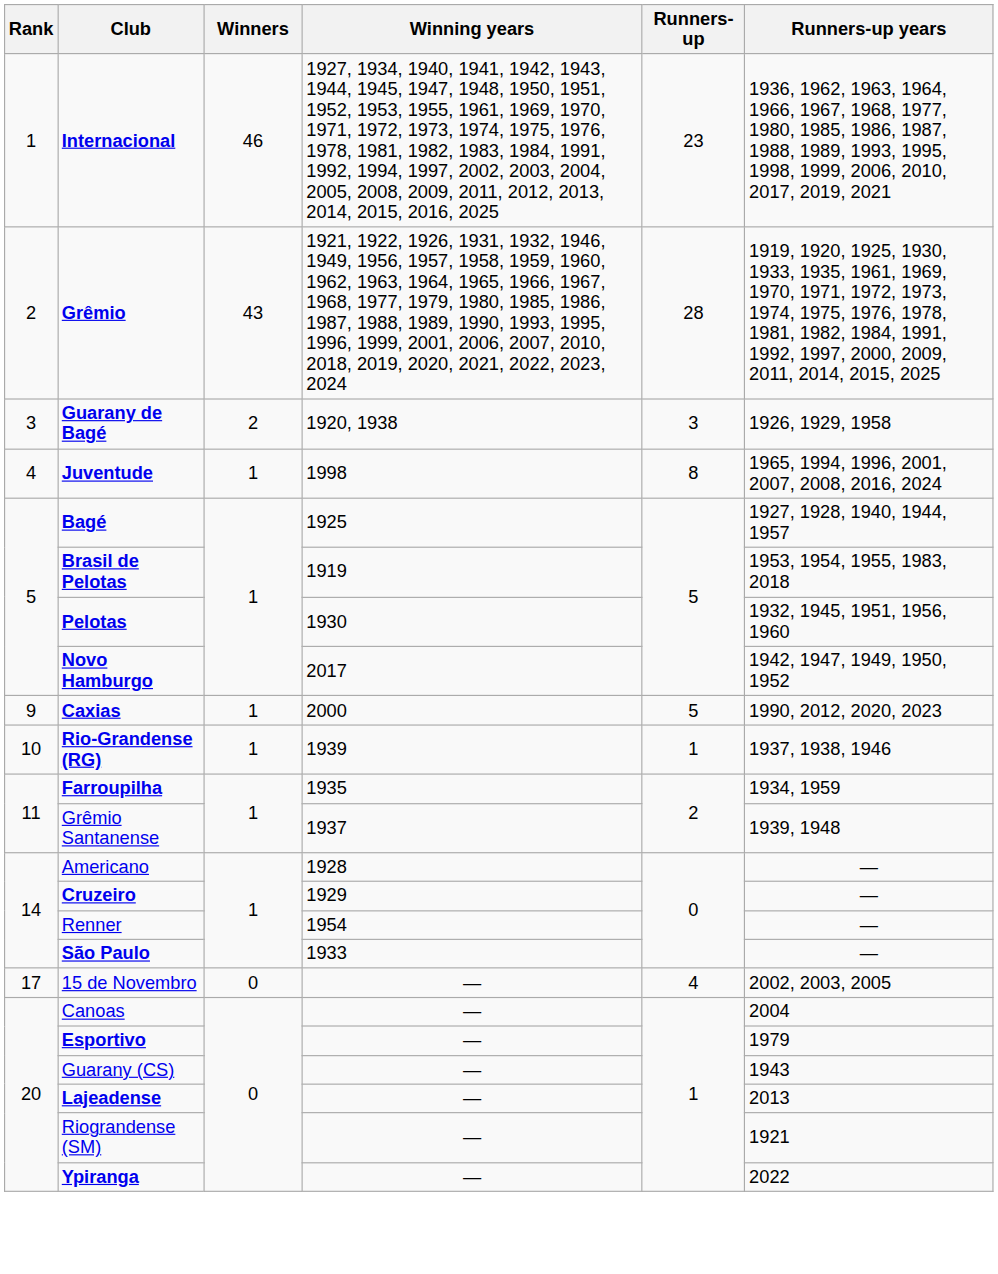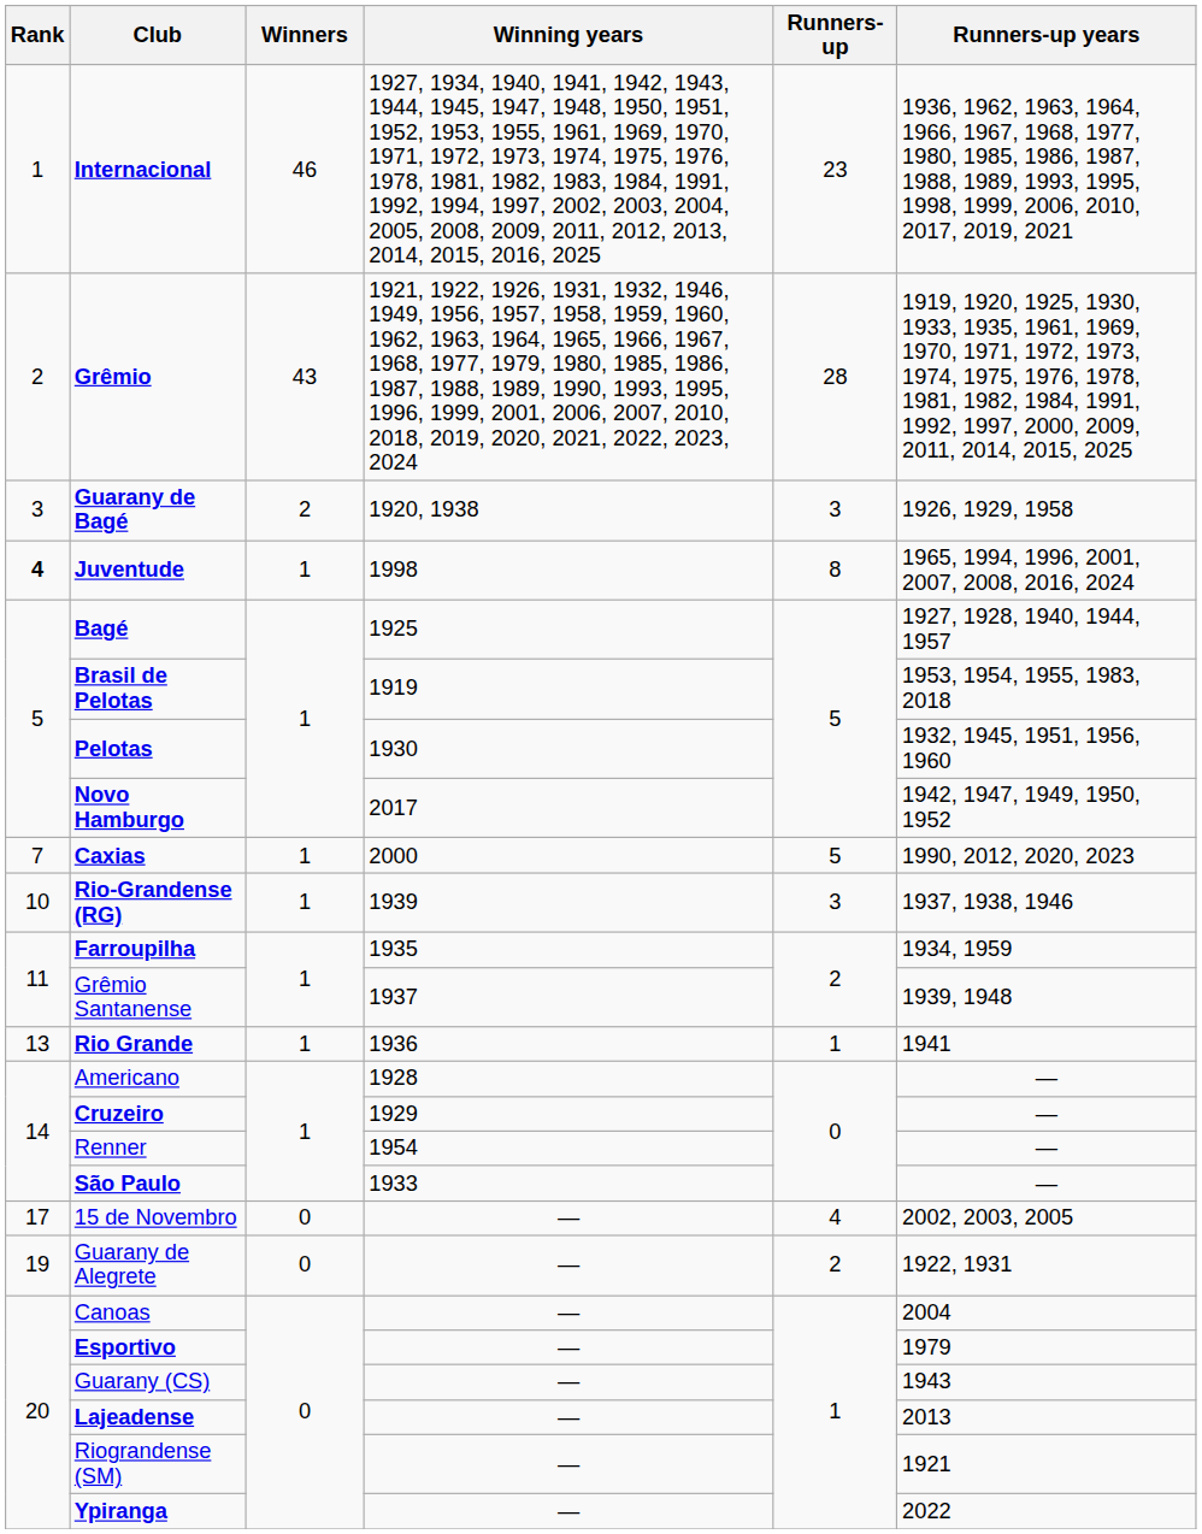 <table class="wikitable sortable">
 <tr>
 <th>Rank</th>
 <th style="width:150px">Club</th>
 <th style="width:100px">Winners</th>
 <th style="width:600px">Winning years</th>
 <th style="width:100px">Runners-up</th>
 <th style="width:400px">Runners-up years</th>
 </tr>
 <tr>
 <td align=center>1</td>
 <td><strong><a href='#'>Internacional</a></strong></td>
 <td align=center>46</td>
 <td>1927, 1934, 1940, 1941, 1942, 1943, 1944, 1945, 1947, 1948, 1950, 1951, 1952, 1953, 1955, 1961, 1969, 1970, 1971, 1972, 1973, 1974, 1975, 1976, 1978, 1981, 1982, 1983, 1984, 1991, 1992, 1994, 1997, 2002, 2003, 2004, 2005, 2008, 2009, 2011, 2012, 2013, 2014, 2015, 2016, 2025</td>
 <td align=center>23</td>
 <td>1936, 1962, 1963, 1964, 1966, 1967, 1968, 1977, 1980, 1985, 1986, 1987, 1988, 1989, 1993, 1995, 1998, 1999, 2006, 2010, 2017, 2019, 2021</td>
 </tr>
 <tr>
 <td align=center>2</td>
 <td><strong><a href='#'>Grêmio</a></strong></td>
 <td align=center>43</td>
 <td>1921, 1922, 1926, 1931, 1932, 1946, 1949, 1956, 1957, 1958, 1959, 1960, 1962, 1963, 1964, 1965, 1966, 1967, 1968, 1977, 1979, 1980, 1985, 1986, 1987, 1988, 1989, 1990, 1993, 1995, 1996, 1999, 2001, 2006, 2007, 2010, 2018, 2019, 2020, 2021, 2022, 2023, 2024</td>
 <td align=center>28</td>
 <td>1919, 1920, 1925, 1930, 1933, 1935, 1961, 1969, 1970, 1971, 1972, 1973, 1974, 1975, 1976, 1978, 1981, 1982, 1984, 1991, 1992, 1997, 2000, 2009, 2011, 2014, 2015, 2025</td>
 </tr>
 <tr>
 <td align=center>3</td>
 <td><strong><a href='#'>Guarany de Bagé</a></strong></td>
 <td align=center>2</td>
 <td>1920, 1938</td>
 <td align=center>3</td>
 <td>1926, 1929, 1958</td>
 </tr>
 <tr>
-<td align=center>4</td>
+<td align=center><strong>4</strong></td>
 <td><strong><a href='#'>Juventude</a></strong></td>
 <td align=center>1</td>
 <td>1998</td>
 <td align=center>8</td>
 <td>1965, 1994, 1996, 2001, 2007, 2008, 2016, 2024</td>
 </tr>
 <tr>
 <td rowspan=4 align=center>5</td>
 <td><strong><a href='#'>Bagé</a></strong></td>
 <td rowspan=4 align=center>1</td>
 <td>1925</td>
 <td rowspan=4 align=center>5</td>
 <td>1927, 1928, 1940, 1944, 1957</td>
 </tr>
 <tr>
 <td><strong><a href='#'>Brasil de Pelotas</a></strong></td>
 <td>1919</td>
 <td>1953, 1954, 1955, 1983, 2018</td>
 </tr>
 <tr>
 <td><strong><a href='#'>Pelotas</a></strong></td>
 <td>1930</td>
 <td>1932, 1945, 1951, 1956, 1960</td>
 </tr>
 <tr>
 <td><strong><a href='#'>Novo Hamburgo</a></strong></td>
 <td>2017</td>
 <td>1942, 1947, 1949, 1950, 1952</td>
 </tr>
 <tr>
-<td align=center>9</td>
+<td align=center>7</td>
 <td><strong><a href='#'>Caxias</a></strong></td>
 <td align=center>1</td>
 <td>2000</td>
 <td align=center>5</td>
 <td>1990, 2012, 2020, 2023</td>
 </tr>
 <tr>
 <td align=center>10</td>
 <td><strong><a href='#'>Rio-Grandense (RG)</a></strong></td>
 <td align=center>1</td>
 <td>1939</td>
-<td align=center>1</td>
+<td align=center>3</td>
 <td>1937, 1938, 1946</td>
 </tr>
 <tr>
 <td rowspan=2 align=center>11</td>
 <td><strong><a href='#'>Farroupilha</a></strong></td>
 <td rowspan=2 align=center>1</td>
 <td>1935</td>
 <td rowspan=2 align=center>2</td>
 <td>1934, 1959</td>
 </tr>
 <tr>
 <td><a href='#'>Grêmio Santanense</a></td>
 <td>1937</td>
 <td>1939, 1948</td>
+</tr>
+<tr>
+<td align=center>13</td>
+<td><strong><a href='#'>Rio Grande</a></strong></td>
+<td align=center>1</td>
+<td>1936</td>
+<td align=center>1</td>
+<td>1941</td>
 </tr>
 <tr>
 <td rowspan=4 align=center>14</td>
 <td><a href='#'>Americano</a></td>
 <td rowspan=4 align=center>1</td>
 <td>1928</td>
 <td rowspan=4 align=center>0</td>
 <td align=center>—</td>
 </tr>
 <tr>
 <td><strong><a href='#'>Cruzeiro</a></strong></td>
 <td>1929</td>
 <td align=center>—</td>
 </tr>
 <tr>
 <td><a href='#'>Renner</a></td>
 <td>1954</td>
 <td align=center>—</td>
 </tr>
 <tr>
 <td><strong><a href='#'>São Paulo</a></strong></td>
 <td>1933</td>
 <td align=center>—</td>
 </tr>
 <tr>
 <td align=center>17</td>
 <td><a href='#'>15 de Novembro</a></td>
 <td align=center>0</td>
 <td align=center>—</td>
 <td align=center>4</td>
 <td>2002, 2003, 2005</td>
+</tr>
+<tr>
+<td align=center>19</td>
+<td><a href='#'>Guarany de Alegrete</a></td>
+<td align=center>0</td>
+<td align=center>—</td>
+<td align=center>2</td>
+<td>1922, 1931</td>
 </tr>
 <tr>
 <td rowspan=6 align=center>20</td>
 <td><a href='#'>Canoas</a></td>
 <td rowspan=6 align=center>0</td>
 <td align=center>—</td>
 <td rowspan=6 align=center>1</td>
 <td>2004</td>
 </tr>
 <tr>
 <td><strong><a href='#'>Esportivo</a></strong></td>
 <td align=center>—</td>
 <td>1979</td>
 </tr>
 <tr>
 <td><a href='#'>Guarany (CS)</a></td>
 <td align=center>—</td>
 <td>1943</td>
 </tr>
 <tr>
 <td><strong><a href='#'>Lajeadense</a></strong></td>
 <td align=center>—</td>
 <td>2013</td>
 </tr>
 <tr>
 <td><a href='#'>Riograndense (SM)</a></td>
 <td align=center>—</td>
 <td>1921</td>
 </tr>
 <tr>
 <td><strong><a href='#'>Ypiranga</a></strong></td>
 <td align=center>—</td>
 <td>2022</td>
 </tr>
 </table>
